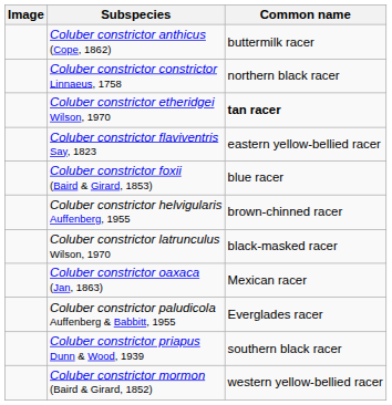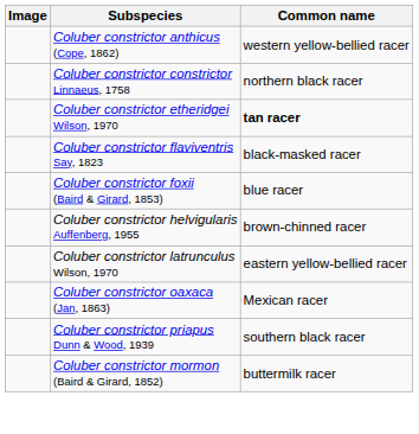 <table class="wikitable">
 <tr>
 <th>Image</th>
 <th>Subspecies</th>
 <th>Common name</th>
 </tr>
 <tr>
 <td></td>
 <td><em><a href='#'>Coluber constrictor anthicus</a></em><br><small>(<a href='#'>Cope</a>, 1862)</small></td>
-<td>buttermilk racer</td>
+<td>western yellow-bellied racer</td>
 </tr>
 <tr>
 <td></td>
 <td><em><a href='#'>Coluber constrictor constrictor</a></em><br><small><a href='#'>Linnaeus</a>, 1758</small></td>
 <td>northern black racer</td>
 </tr>
 <tr>
 <td></td>
 <td><em><a href='#'>Coluber constrictor etheridgei</a></em><br><small><a href='#'>Wilson</a>, 1970</small></td>
 <td><strong>tan racer</strong></td>
 </tr>
 <tr>
 <td></td>
 <td><em><a href='#'>Coluber constrictor flaviventris</a></em><br><small><a href='#'>Say</a>, 1823</small></td>
-<td>eastern yellow-bellied racer</td>
+<td>black-masked racer</td>
 </tr>
 <tr>
 <td></td>
 <td><em><a href='#'>Coluber constrictor foxii</a></em><br><small>(<a href='#'>Baird</a> & <a href='#'>Girard</a>, 1853)</small></td>
 <td>blue racer</td>
 </tr>
 <tr>
 <td></td>
 <td><em>Coluber constrictor helvigularis</em><br><small><a href='#'>Auffenberg</a>, 1955</small></td>
 <td>brown-chinned racer</td>
 </tr>
 <tr>
 <td></td>
 <td><em>Coluber constrictor latrunculus</em><br><small>Wilson, 1970</small></td>
-<td>black-masked racer</td>
+<td>eastern yellow-bellied racer</td>
 </tr>
 <tr>
 <td></td>
 <td><em><a href='#'>Coluber constrictor oaxaca</a></em><br><small>(<a href='#'>Jan</a>, 1863)</small></td>
 <td>Mexican racer</td>
-</tr>
-<tr>
-<td></td>
-<td><em>Coluber constrictor paludicola</em><br><small>Auffenberg & <a href='#'>Babbitt</a>, 1955</small></td>
-<td>Everglades racer</td>
 </tr>
 <tr>
 <td></td>
 <td><em><a href='#'>Coluber constrictor priapus</a></em><br><small><a href='#'>Dunn</a> & <a href='#'>Wood</a>, 1939</small></td>
 <td>southern black racer</td>
 </tr>
 <tr>
 <td></td>
 <td><em><a href='#'>Coluber constrictor mormon</a></em><br><small>(Baird & Girard, 1852)</small></td>
-<td>western yellow-bellied racer</td>
+<td>buttermilk racer</td>
 </tr>
 </table>
